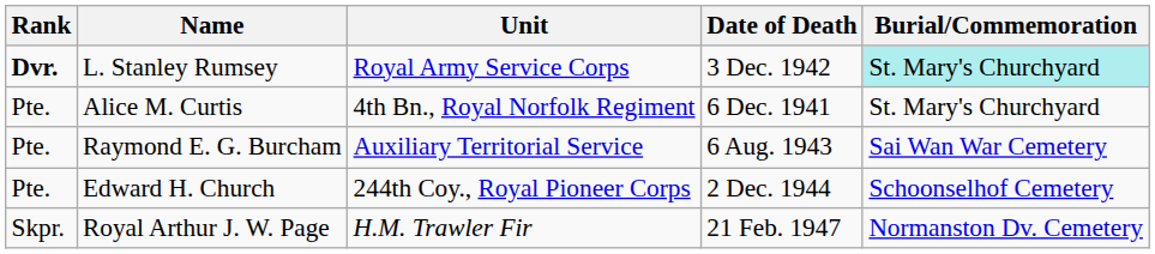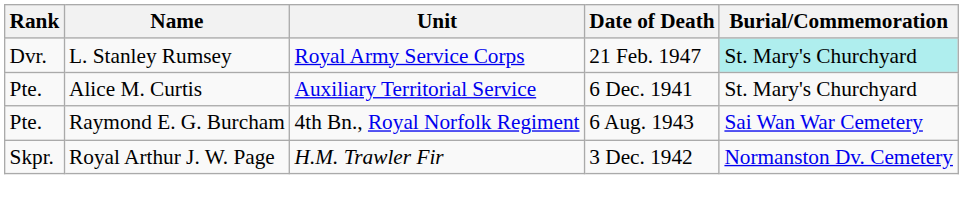 <table class="wikitable">
 <tr>
 <th>Rank</th>
 <th>Name</th>
 <th>Unit</th>
 <th>Date of Death</th>
 <th>Burial/Commemoration</th>
 </tr>
 <tr>
-<td><strong>Dvr.</strong></td>
+<td>Dvr.</td>
 <td>L. Stanley Rumsey</td>
 <td><a href='#'>Royal Army Service Corps</a></td>
-<td>3 Dec. 1942</td>
+<td>21 Feb. 1947</td>
 <td style="background: paleturquoise;">St. Mary's Churchyard</td>
 </tr>
 <tr>
 <td>Pte.</td>
 <td>Alice M. Curtis</td>
-<td>4th Bn., <a href='#'>Royal Norfolk Regiment</a></td>
+<td><a href='#'>Auxiliary Territorial Service</a></td>
 <td>6 Dec. 1941</td>
 <td>St. Mary's Churchyard</td>
 </tr>
 <tr>
 <td>Pte.</td>
 <td>Raymond E. G. Burcham</td>
-<td><a href='#'>Auxiliary Territorial Service</a></td>
+<td>4th Bn., <a href='#'>Royal Norfolk Regiment</a></td>
 <td>6 Aug. 1943</td>
 <td><a href='#'>Sai Wan War Cemetery</a></td>
-</tr>
-<tr>
-<td>Pte.</td>
-<td>Edward H. Church</td>
-<td>244th Coy., <a href='#'>Royal Pioneer Corps</a></td>
-<td>2 Dec. 1944</td>
-<td><a href='#'>Schoonselhof Cemetery</a></td>
 </tr>
 <tr>
 <td>Skpr.</td>
 <td>Royal Arthur J. W. Page</td>
 <td><em>H.M. Trawler Fir</em></td>
-<td>21 Feb. 1947</td>
+<td>3 Dec. 1942</td>
 <td><a href='#'>Normanston Dv. Cemetery</a></td>
 </tr>
 </table>
